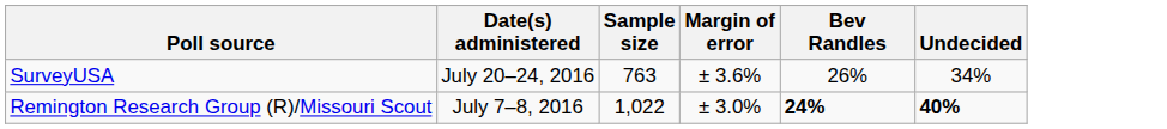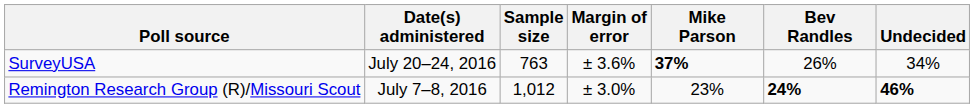 <table class="wikitable">
 <tr valign= bottom>
 <th>Poll source</th>
 <th>Date(s)<br>administered</th>
 <th>Sample<br>size</th>
 <th>Margin of<br>error</th>
+<th style="width:100px;">Mike <br>Parson</th>
 <th style="width:100px;">Bev<br>Randles</th>
 <th>Undecided</th>
 </tr>
 <tr>
 <td><a href='#'>SurveyUSA</a></td>
 <td align=center>July 20–24, 2016</td>
 <td align=center>763</td>
 <td align=center>± 3.6%</td>
+<td><strong>37%</strong></td>
 <td align=center>26%</td>
 <td align=center>34%</td>
 </tr>
 <tr>
 <td><a href='#'>Remington Research Group</a> (R)/<a href='#'>Missouri Scout</a></td>
 <td align=center>July 7–8, 2016</td>
-<td align=center>1,022</td>
+<td align=center>1,012</td>
 <td align=center>± 3.0%</td>
+<td align=center>23%</td>
 <td><strong>24%</strong></td>
-<td><strong>40%</strong></td>
+<td><strong>46%</strong></td>
 </tr>
 </table>
